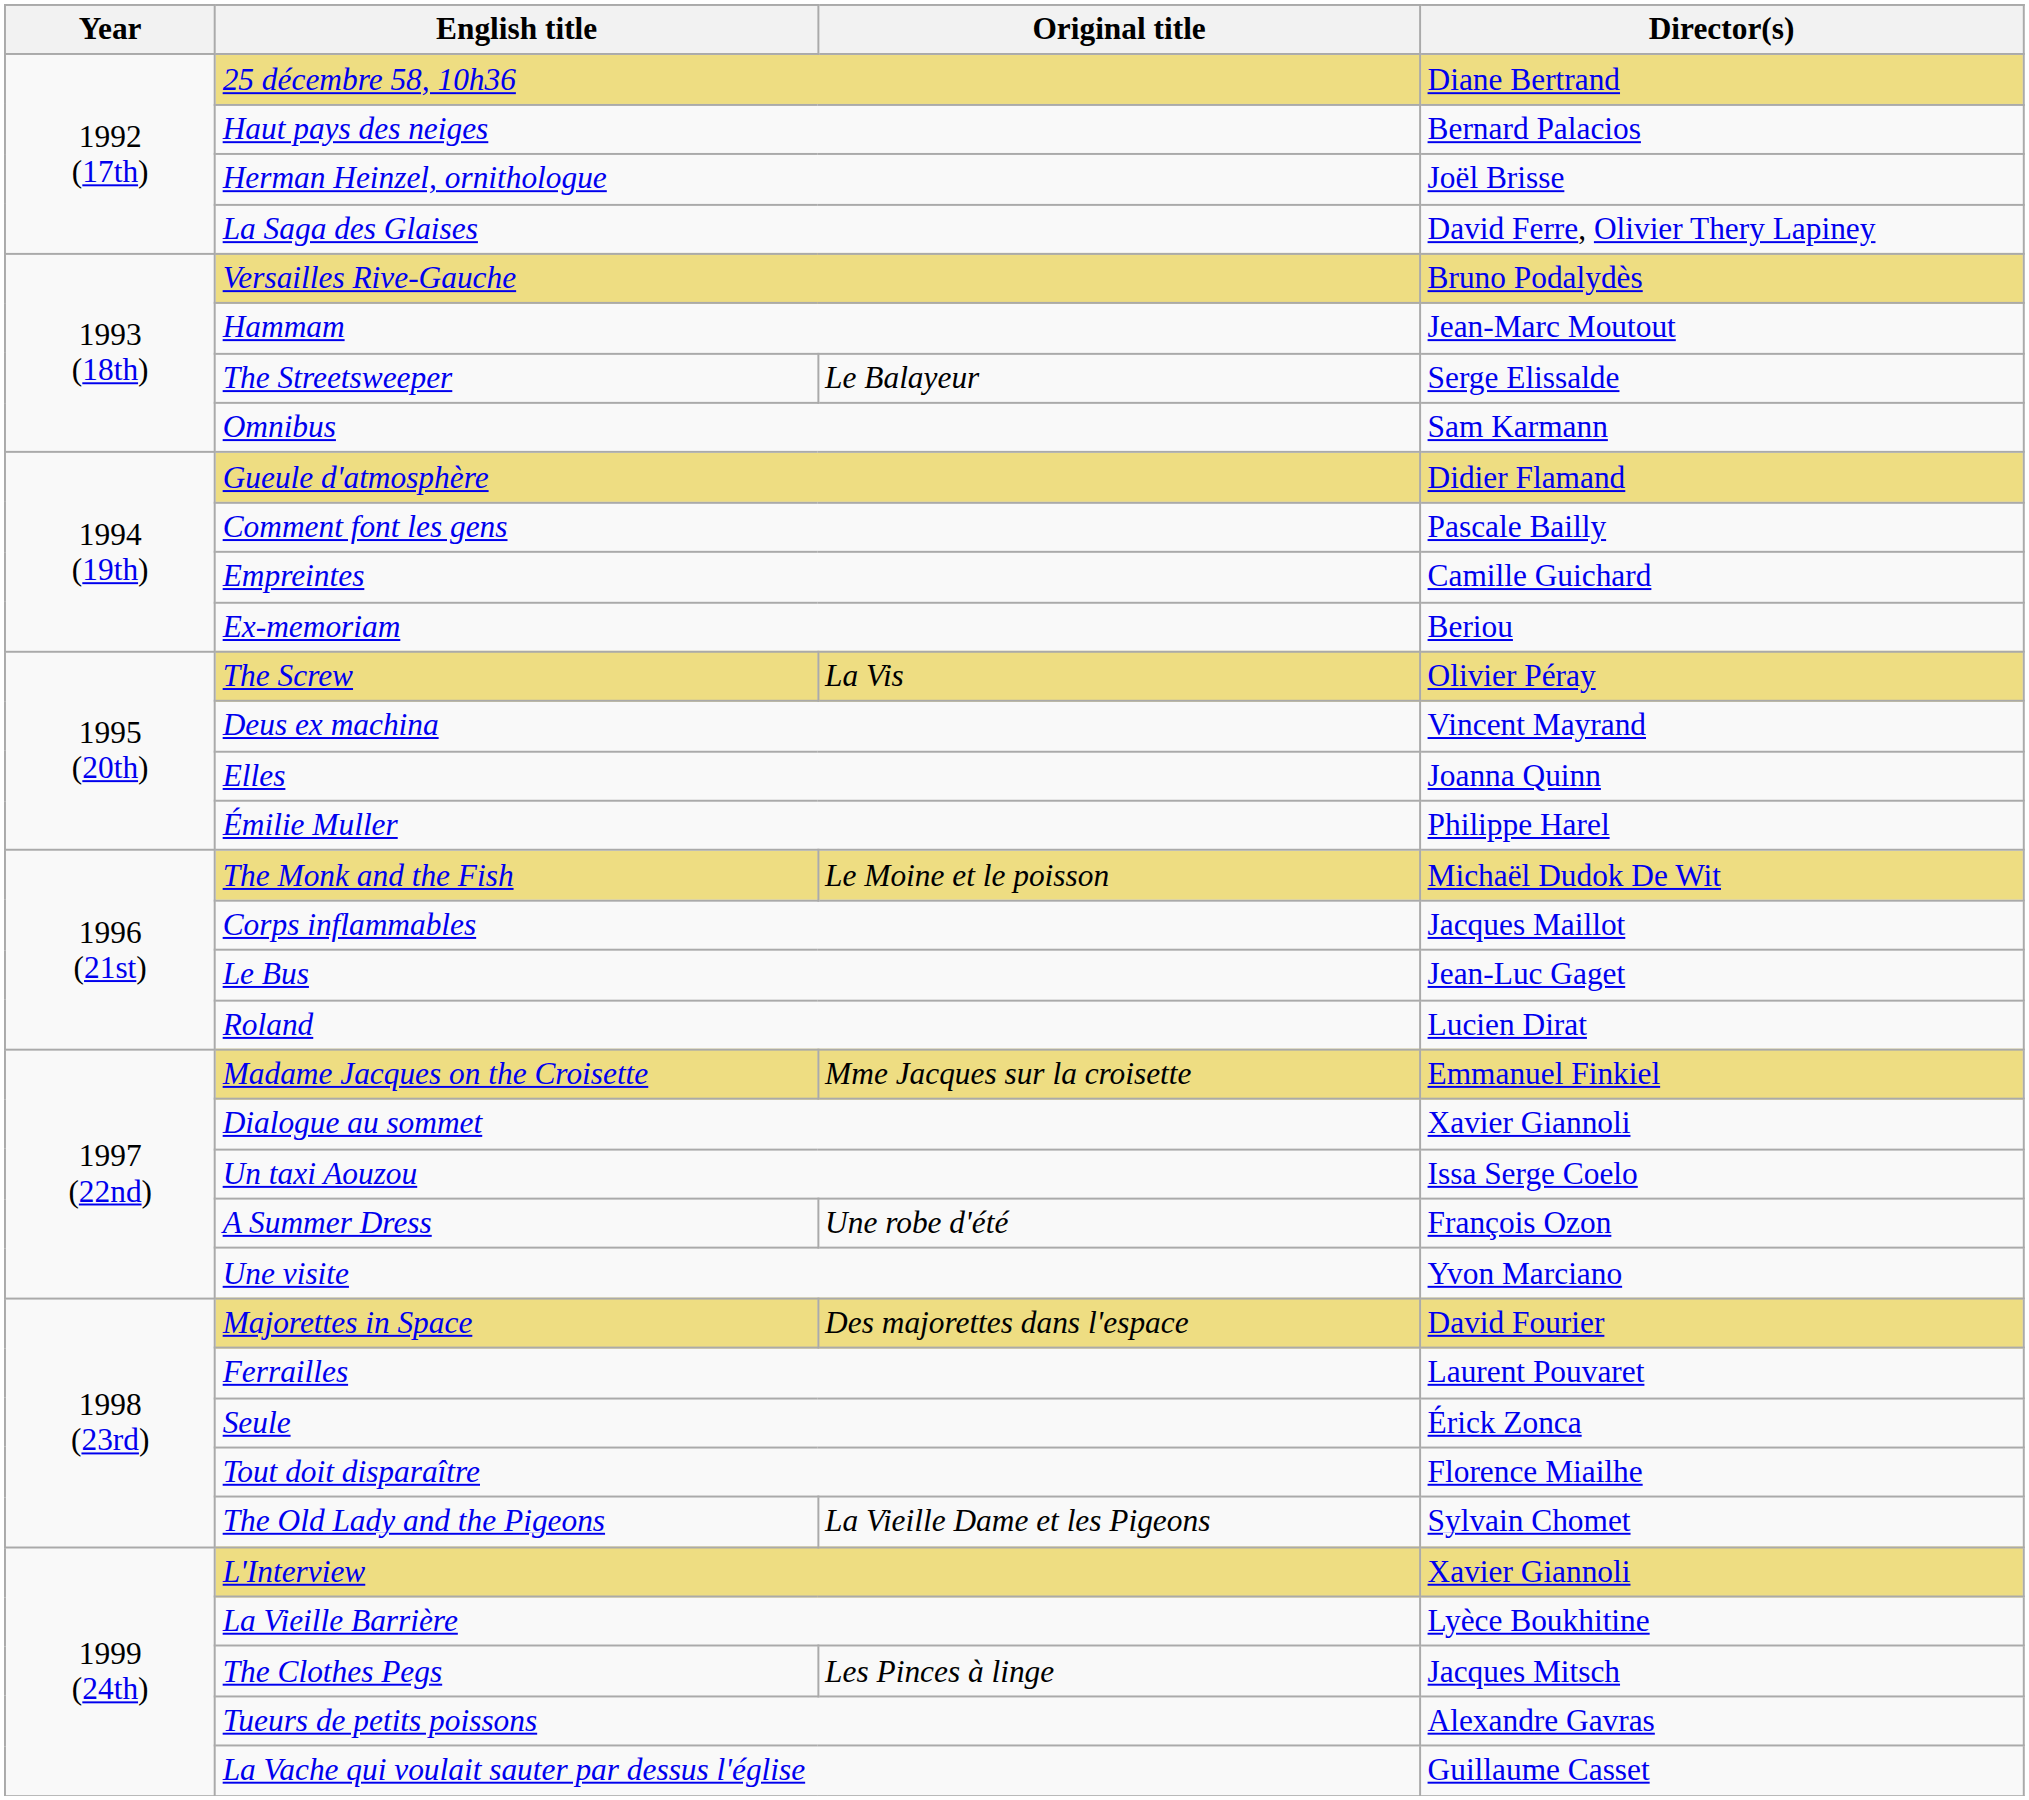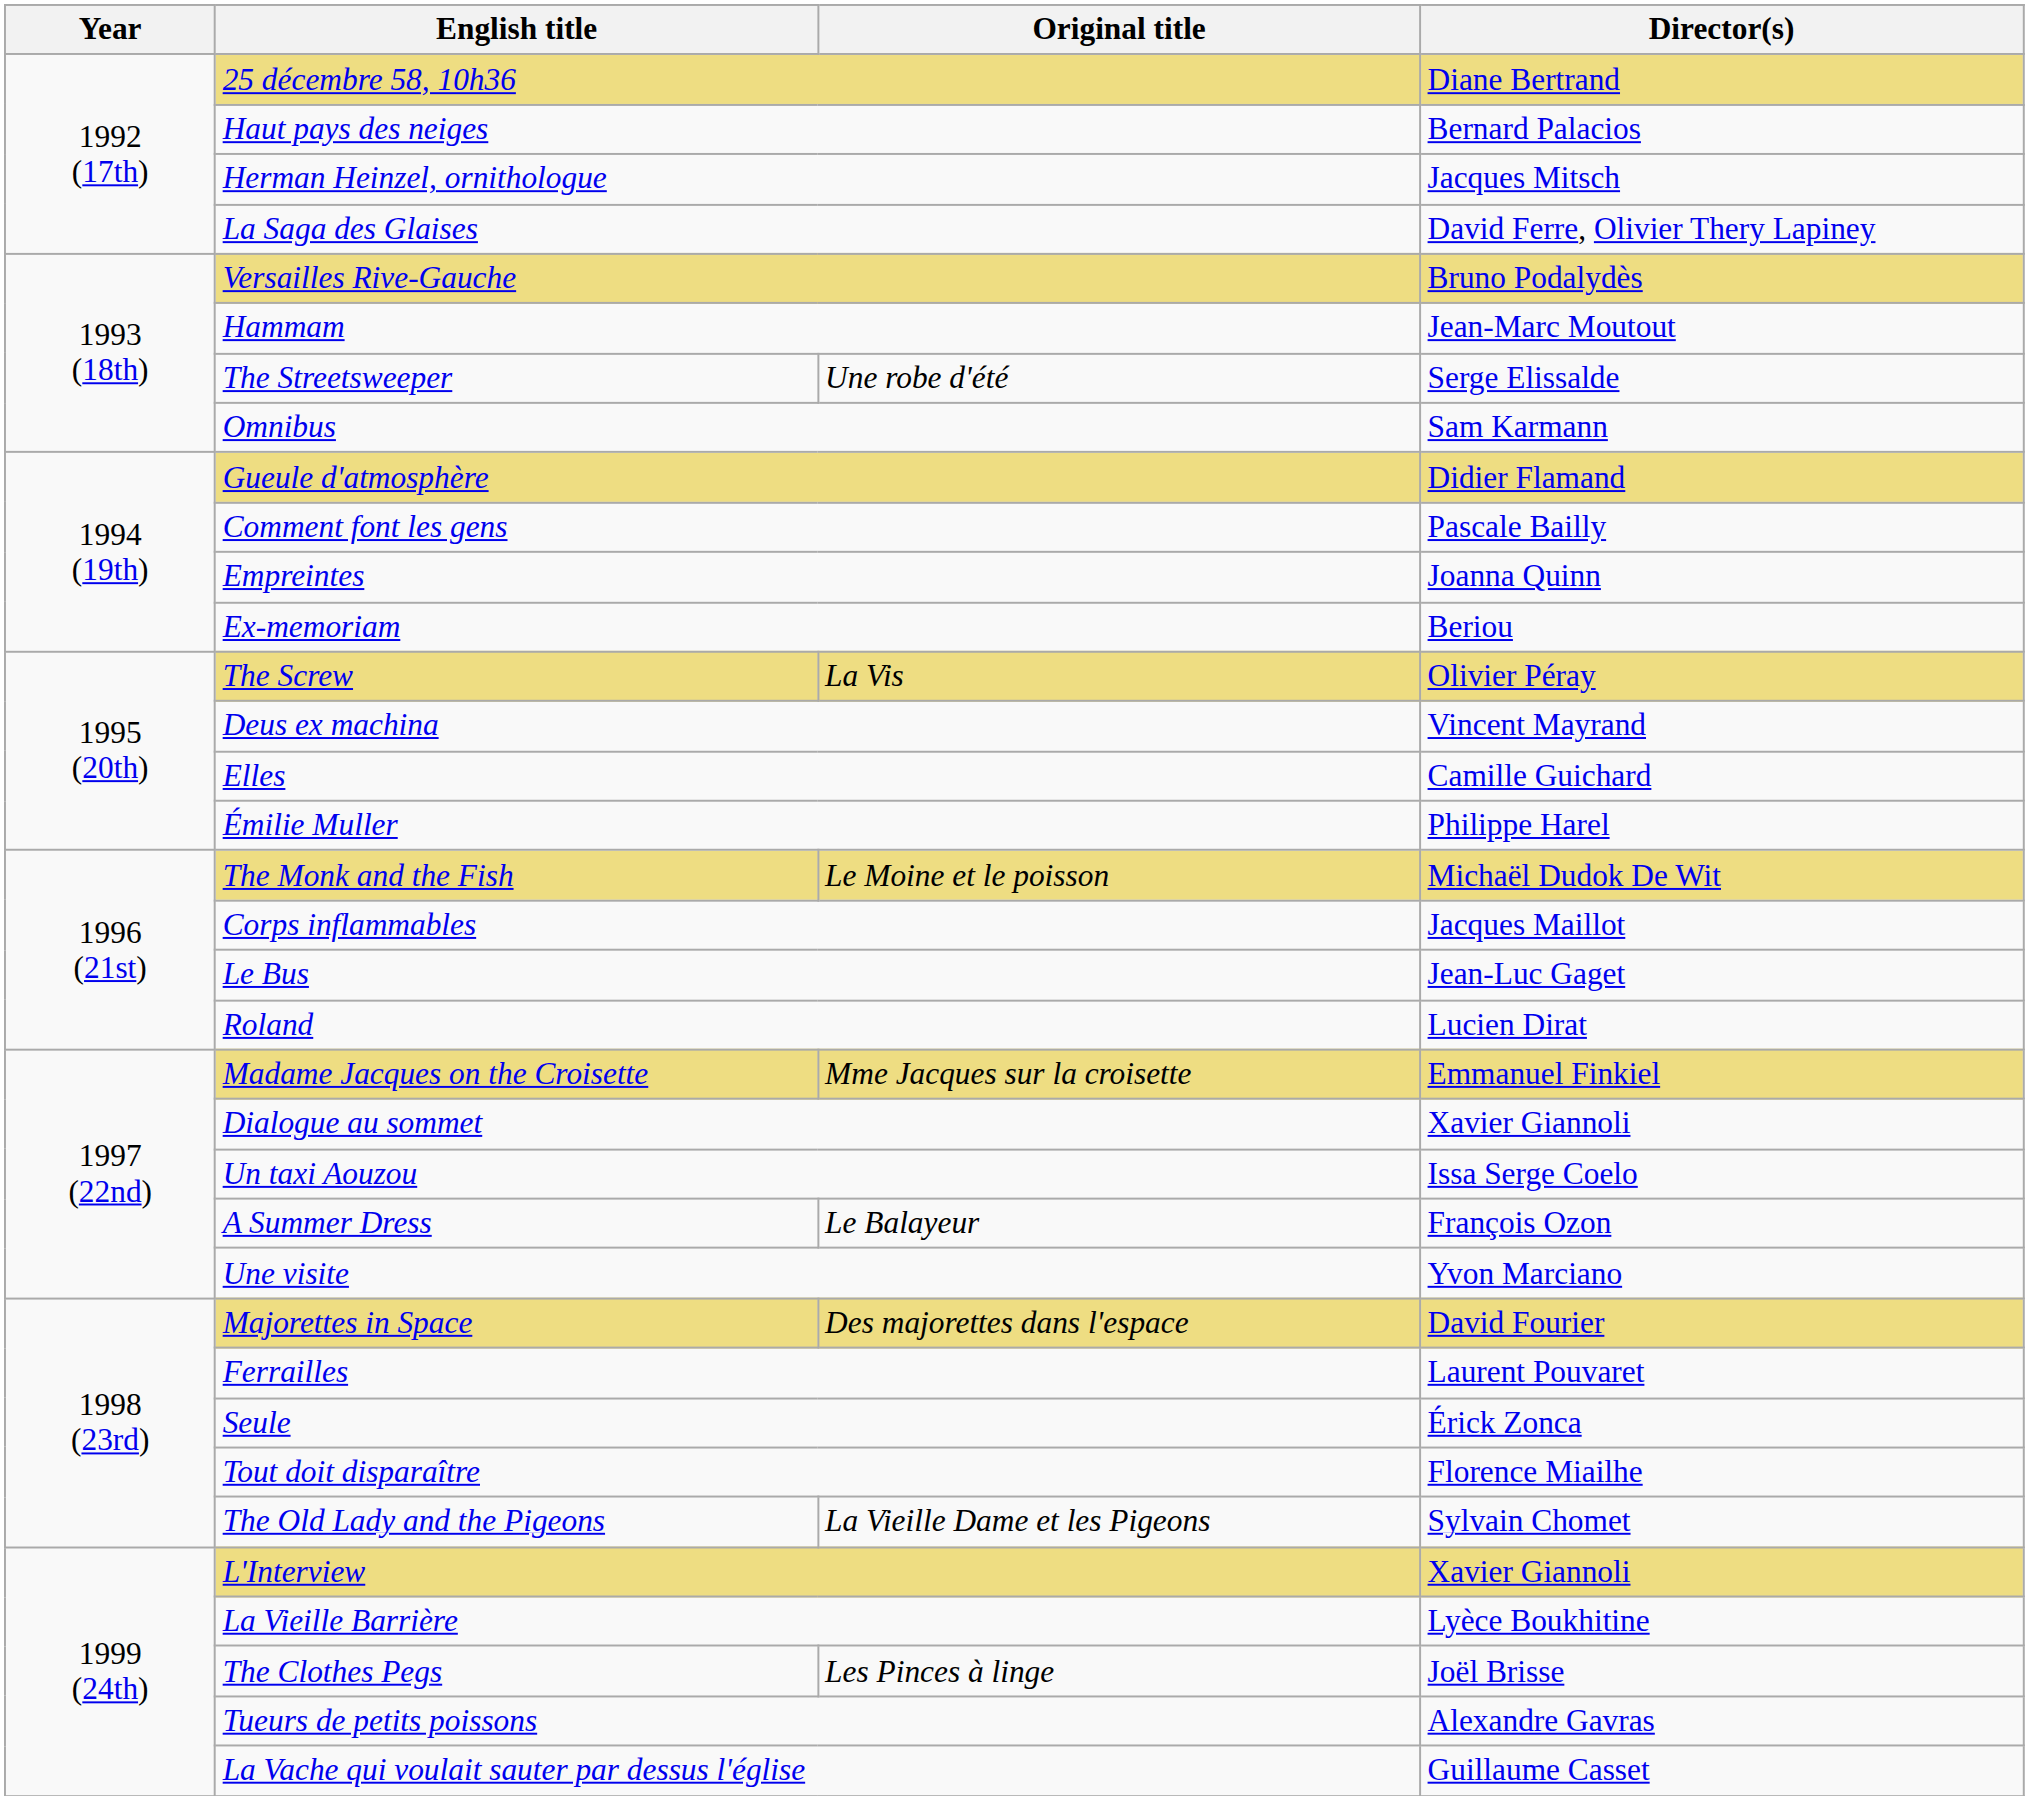 <table class="wikitable">
 <tr>
 <th width="100"><strong>Year</strong></th>
 <th width="300"><strong>English title</strong></th>
 <th width="300"><strong>Original title</strong></th>
 <th width="300"><strong>Director(s)</strong></th>
 </tr>
 <tr>
 <td rowspan="4" style="text-align:center;">1992<br>(<a href='#'>17th</a>)</td>
 <td colspan="2" style="background:#eedd82;"><em><a href='#'>25 décembre 58, 10h36</a></em></td>
 <td style="background:#eedd82;"><a href='#'>Diane Bertrand</a></td>
 </tr>
 <tr>
 <td colspan="2"><em><a href='#'>Haut pays des neiges</a></em></td>
 <td><a href='#'>Bernard Palacios</a></td>
 </tr>
 <tr>
 <td colspan="2"><em><a href='#'>Herman Heinzel, ornithologue</a></em></td>
-<td><a href='#'>Joël Brisse</a></td>
+<td><a href='#'>Jacques Mitsch</a></td>
 </tr>
 <tr>
 <td colspan="2"><em><a href='#'>La Saga des Glaises</a></em></td>
 <td><a href='#'>David Ferre</a>, <a href='#'>Olivier Thery Lapiney</a></td>
 </tr>
 <tr>
 <td rowspan="4" style="text-align:center;">1993<br>(<a href='#'>18th</a>)</td>
 <td colspan="2" style="background:#eedd82;"><em><a href='#'>Versailles Rive-Gauche</a></em></td>
 <td style="background:#eedd82;"><a href='#'>Bruno Podalydès</a></td>
 </tr>
 <tr>
 <td colspan="2"><em><a href='#'>Hammam</a></em></td>
 <td><a href='#'>Jean-Marc Moutout</a></td>
 </tr>
 <tr>
 <td><em><a href='#'>The Streetsweeper</a></em></td>
-<td><em>Le Balayeur</em></td>
+<td><em>Une robe d'été</em></td>
 <td><a href='#'>Serge Elissalde</a></td>
 </tr>
 <tr>
 <td colspan="2"><em><a href='#'>Omnibus</a></em></td>
 <td><a href='#'>Sam Karmann</a></td>
 </tr>
 <tr>
 <td rowspan="4" style="text-align:center;">1994<br>(<a href='#'>19th</a>)</td>
 <td colspan="2" style="background:#eedd82;"><em><a href='#'>Gueule d'atmosphère</a></em></td>
 <td style="background:#eedd82;"><a href='#'>Didier Flamand</a></td>
 </tr>
 <tr>
 <td colspan="2"><em><a href='#'>Comment font les gens</a></em></td>
 <td><a href='#'>Pascale Bailly</a></td>
 </tr>
 <tr>
 <td colspan="2"><em><a href='#'>Empreintes</a></em></td>
-<td><a href='#'>Camille Guichard</a></td>
+<td><a href='#'>Joanna Quinn</a></td>
 </tr>
 <tr>
 <td colspan="2"><em><a href='#'>Ex-memoriam</a></em></td>
 <td><a href='#'>Beriou</a></td>
 </tr>
 <tr>
 <td rowspan="4" style="text-align:center;">1995<br>(<a href='#'>20th</a>)</td>
 <td style="background:#eedd82;"><em><a href='#'>The Screw </a></em></td>
 <td style="background:#eedd82;"><em>La Vis</em></td>
 <td style="background:#eedd82;"><a href='#'>Olivier Péray</a></td>
 </tr>
 <tr>
 <td colspan="2"><em><a href='#'>Deus ex machina</a></em></td>
 <td><a href='#'>Vincent Mayrand</a></td>
 </tr>
 <tr>
 <td colspan="2"><em><a href='#'>Elles</a></em></td>
-<td><a href='#'>Joanna Quinn</a></td>
+<td><a href='#'>Camille Guichard</a></td>
 </tr>
 <tr>
 <td colspan="2"><em><a href='#'>Émilie Muller</a></em></td>
 <td><a href='#'>Philippe Harel</a></td>
 </tr>
 <tr>
 <td rowspan="4" style="text-align:center;">1996<br>(<a href='#'>21st</a>)</td>
 <td style="background:#eedd82;"><em><a href='#'>The Monk and the Fish</a></em></td>
 <td style="background:#eedd82;"><em>Le Moine et le poisson</em></td>
 <td style="background:#eedd82;"><a href='#'>Michaël Dudok De Wit</a></td>
 </tr>
 <tr>
 <td colspan="2"><em><a href='#'>Corps inflammables</a></em></td>
 <td><a href='#'>Jacques Maillot</a></td>
 </tr>
 <tr>
 <td colspan="2"><em><a href='#'>Le Bus</a></em></td>
 <td><a href='#'>Jean-Luc Gaget</a></td>
 </tr>
 <tr>
 <td colspan="2"><em><a href='#'>Roland</a></em></td>
 <td><a href='#'>Lucien Dirat</a></td>
 </tr>
 <tr>
 <td rowspan="5" style="text-align:center;">1997<br>(<a href='#'>22nd</a>)</td>
 <td style="background:#eedd82;"><em><a href='#'>Madame Jacques on the Croisette</a></em></td>
 <td style="background:#eedd82;"><em>Mme Jacques sur la croisette</em></td>
 <td style="background:#eedd82;"><a href='#'>Emmanuel Finkiel</a></td>
 </tr>
 <tr>
 <td colspan="2"><em><a href='#'>Dialogue au sommet</a></em></td>
 <td><a href='#'>Xavier Giannoli</a></td>
 </tr>
 <tr>
 <td colspan="2"><em><a href='#'>Un taxi Aouzou</a></em></td>
 <td><a href='#'>Issa Serge Coelo</a></td>
 </tr>
 <tr>
 <td><em><a href='#'>A Summer Dress</a></em></td>
-<td><em>Une robe d'été</em></td>
+<td><em>Le Balayeur</em></td>
 <td><a href='#'>François Ozon</a></td>
 </tr>
 <tr>
 <td colspan="2"><em><a href='#'>Une visite</a></em></td>
 <td><a href='#'>Yvon Marciano</a></td>
 </tr>
 <tr>
 <td rowspan="5" style="text-align:center;">1998<br>(<a href='#'>23rd</a>)</td>
 <td style="background:#eedd82;"><em><a href='#'>Majorettes in Space</a></em></td>
 <td style="background:#eedd82;"><em>Des majorettes dans l'espace</em></td>
 <td style="background:#eedd82;"><a href='#'>David Fourier</a></td>
 </tr>
 <tr>
 <td colspan="2"><em><a href='#'>Ferrailles</a></em></td>
 <td><a href='#'>Laurent Pouvaret</a></td>
 </tr>
 <tr>
 <td colspan="2"><em><a href='#'>Seule</a></em></td>
 <td><a href='#'>Érick Zonca</a></td>
 </tr>
 <tr>
 <td colspan="2"><em><a href='#'>Tout doit disparaître</a></em></td>
 <td><a href='#'>Florence Miailhe</a></td>
 </tr>
 <tr>
 <td><em><a href='#'>The Old Lady and the Pigeons</a></em></td>
 <td><em>La Vieille Dame et les Pigeons</em></td>
 <td><a href='#'>Sylvain Chomet</a></td>
 </tr>
 <tr>
 <td rowspan="5" style="text-align:center;">1999<br>(<a href='#'>24th</a>)</td>
 <td colspan="2" style="background:#eedd82;"><em><a href='#'>L'Interview</a></em></td>
 <td style="background:#eedd82;"><a href='#'>Xavier Giannoli</a></td>
 </tr>
 <tr>
 <td colspan="2"><em><a href='#'>La Vieille Barrière</a></em></td>
 <td><a href='#'>Lyèce Boukhitine</a></td>
 </tr>
 <tr>
 <td><em><a href='#'>The Clothes Pegs</a></em></td>
 <td><em>Les Pinces à linge</em></td>
-<td><a href='#'>Jacques Mitsch</a></td>
+<td><a href='#'>Joël Brisse</a></td>
 </tr>
 <tr>
 <td colspan="2"><em><a href='#'>Tueurs de petits poissons</a></em></td>
 <td><a href='#'>Alexandre Gavras</a></td>
 </tr>
 <tr>
 <td colspan="2"><em><a href='#'>La Vache qui voulait sauter par dessus l'église</a></em></td>
 <td><a href='#'>Guillaume Casset</a></td>
 </tr>
 <tr>
 </tr>
 </table>
